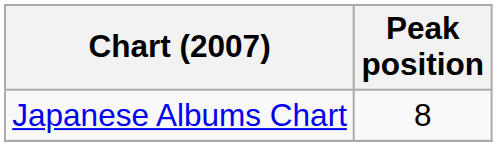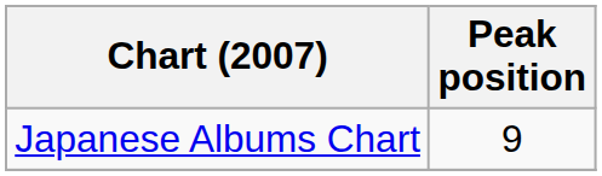 <table class="wikitable sortable">
 <tr>
 <th>Chart (2007)</th>
 <th>Peak<br>position</th>
 </tr>
 <tr>
 <td><a href='#'>Japanese Albums Chart</a></td>
-<td style="text-align:center;">8</td>
+<td style="text-align:center;">9</td>
 </tr>
 <tr>
 </tr>
 </table>
